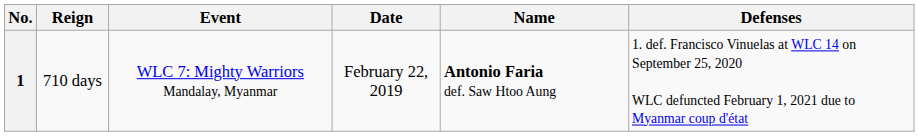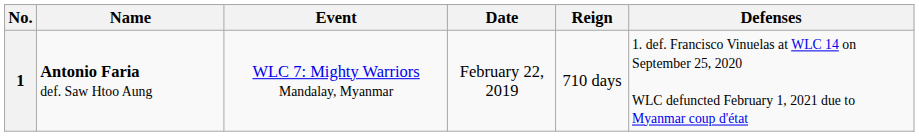 <table class="wikitable" width=100%>
 <tr>
 <th width=1%>No.</th>
-<th width=8%>Reign</th>
+<th width=21%>Name</th>
 <th width=25%>Event</th>
 <th width=12%>Date</th>
-<th width=21%>Name</th>
+<th width=8%>Reign</th>
 <th width=32%>Defenses</th>
 </tr>
 <tr>
 <th>1</th>
-<td align=center>710 days</td>
+<td align=left> <strong>Antonio Faria</strong><br><small>def. Saw Htoo Aung</small></td>
 <td align=center><a href='#'>WLC 7: Mighty Warriors</a><br><small>Mandalay, Myanmar</small></td>
 <td align=center>February 22, 2019</td>
-<td align=left> <strong>Antonio Faria</strong><br><small>def. Saw Htoo Aung</small></td>
+<td align=center>710 days</td>
 <td><small>1. def. Francisco Vinuelas at <a href='#'>WLC 14</a> on September 25, 2020</small><br><br><small>WLC defuncted February 1, 2021 due to <a href='#'>Myanmar coup d'état</a></small></td>
 </tr>
 </table>
